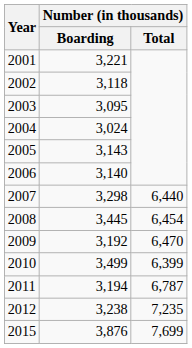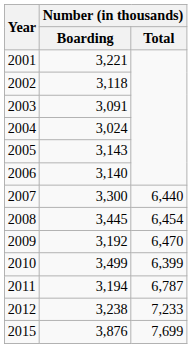 <table class=wikitable>
 <tr>
 <th rowspan=2>Year</th>
 <th colspan=2>Number (in thousands)</th>
 </tr>
 <tr>
 <th>Boarding</th>
 <th>Total</th>
 </tr>
 <tr>
 <td>2001</td>
 <td align=right>3,221</td>
 </tr>
 <tr>
 <td>2002</td>
 <td align=right>3,118</td>
 </tr>
 <tr>
 <td>2003</td>
-<td align=right>3,095</td>
+<td align=right>3,091</td>
 </tr>
 <tr>
 <td>2004</td>
 <td align=right>3,024</td>
 </tr>
 <tr>
 <td>2005</td>
 <td align=right>3,143</td>
 </tr>
 <tr>
 <td>2006</td>
 <td align=right>3,140</td>
 </tr>
 <tr>
 <td>2007</td>
-<td align=right>3,298</td>
+<td align=right>3,300</td>
 <td align=right>6,440</td>
 </tr>
 <tr>
 <td>2008</td>
 <td align=right>3,445</td>
 <td align=right>6,454</td>
 </tr>
 <tr>
 <td>2009</td>
 <td align=right>3,192</td>
 <td align=right>6,470</td>
 </tr>
 <tr>
 <td>2010</td>
 <td align=right>3,499</td>
 <td align=right>6,399</td>
 </tr>
 <tr>
 <td>2011</td>
 <td align=right>3,194</td>
 <td align=right>6,787</td>
 </tr>
 <tr>
 <td>2012</td>
 <td align=right>3,238</td>
-<td align=right>7,235</td>
+<td align=right>7,233</td>
 </tr>
 <tr>
 <td>2015</td>
 <td align=right>3,876</td>
 <td align=right>7,699</td>
 </tr>
 </table>
